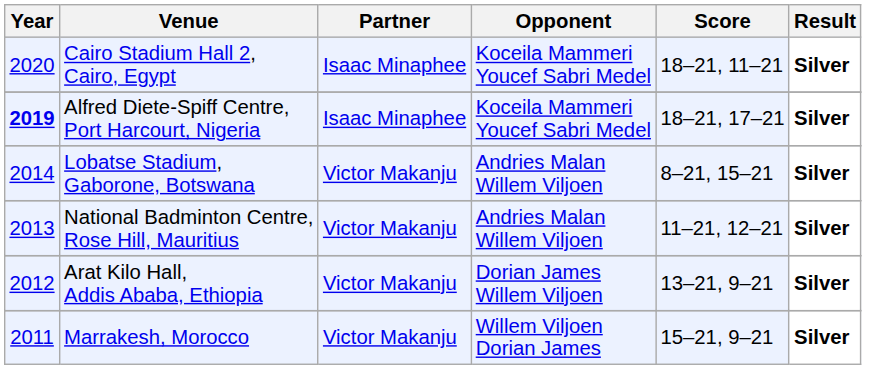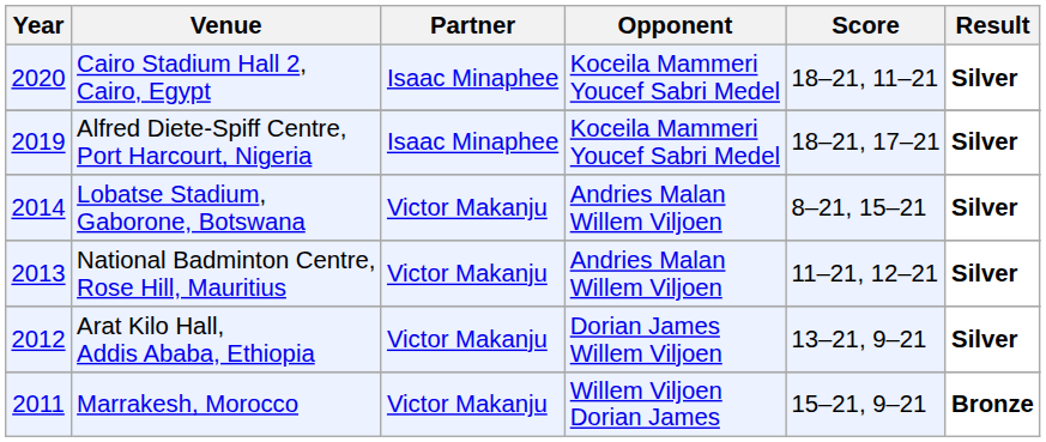 <table class="sortable wikitable" style="font-size: 90%;">
 <tr>
 <th>Year</th>
 <th>Venue</th>
 <th>Partner</th>
 <th>Opponent</th>
 <th>Score</th>
 <th>Result</th>
 </tr>
 <tr style="background:#ECF2FF">
 <td align="center"><a href='#'>2020</a></td>
 <td align="left"><a href='#'>Cairo Stadium Hall 2</a>,<br><a href='#'>Cairo, Egypt</a></td>
 <td align="left"> <a href='#'>Isaac Minaphee</a></td>
 <td align="left"> <a href='#'>Koceila Mammeri</a> <br>  <a href='#'>Youcef Sabri Medel</a></td>
 <td align="left">18–21, 11–21</td>
 <td style="text-align:left; background:white"> <strong>Silver</strong></td>
 </tr>
 <tr>
 </tr>
 <tr style="background:#ECF2FF">
-<td align="center"><strong><a href='#'>2019</a></strong></td>
+<td align="center"><a href='#'>2019</a></td>
 <td align="left">Alfred Diete-Spiff Centre,<br><a href='#'>Port Harcourt, Nigeria</a></td>
 <td align="left"> <a href='#'>Isaac Minaphee</a></td>
 <td align="left"> <a href='#'>Koceila Mammeri</a> <br>  <a href='#'>Youcef Sabri Medel</a></td>
 <td align="left">18–21, 17–21</td>
 <td style="text-align:left; background:white"> <strong>Silver</strong></td>
 </tr>
 <tr>
 </tr>
 <tr style="background:#ECF2FF">
 <td align="center"><a href='#'>2014</a></td>
 <td align="left"><a href='#'>Lobatse Stadium</a>,<br><a href='#'>Gaborone, Botswana</a></td>
 <td align="left"> <a href='#'>Victor Makanju</a></td>
 <td align="left"> <a href='#'>Andries Malan</a> <br>  <a href='#'>Willem Viljoen</a></td>
 <td align="left">8–21, 15–21</td>
 <td style="text-align:left; background:white"> <strong>Silver</strong></td>
 </tr>
 <tr>
 </tr>
 <tr style="background:#ECF2FF">
 <td align="center"><a href='#'>2013</a></td>
 <td align:"left">National Badminton Centre,<br><a href='#'>Rose Hill, Mauritius</a></td>
 <td align="left"> <a href='#'>Victor Makanju</a></td>
 <td align="left"> <a href='#'>Andries Malan</a> <br>  <a href='#'>Willem Viljoen</a></td>
 <td align="left">11–21, 12–21</td>
 <td style="text-align:left; background:white"> <strong>Silver</strong></td>
 </tr>
 <tr>
 </tr>
 <tr style="background:#ECF2FF">
 <td align="center"><a href='#'>2012</a></td>
 <td align="left">Arat Kilo Hall,<br><a href='#'>Addis Ababa, Ethiopia</a></td>
 <td align="left"> <a href='#'>Victor Makanju</a></td>
 <td align="left"> <a href='#'>Dorian James</a> <br>  <a href='#'>Willem Viljoen</a></td>
 <td align="left">13–21, 9–21</td>
 <td style="text-align:left; background:white"> <strong>Silver</strong></td>
 </tr>
 <tr>
 </tr>
 <tr style="background:#ECF2FF">
 <td align="center"><a href='#'>2011</a></td>
 <td align="left"><a href='#'>Marrakesh, Morocco</a></td>
 <td align="left"> <a href='#'>Victor Makanju</a></td>
 <td align="left"> <a href='#'>Willem Viljoen</a> <br>  <a href='#'>Dorian James</a></td>
 <td align="left">15–21, 9–21</td>
-<td style="text-align:left; background:white"> <strong>Silver</strong></td>
+<td style="text-align:left; background:white"> <strong>Bronze</strong></td>
 </tr>
 </table>
